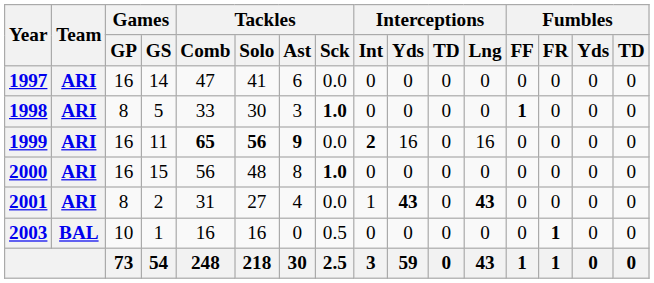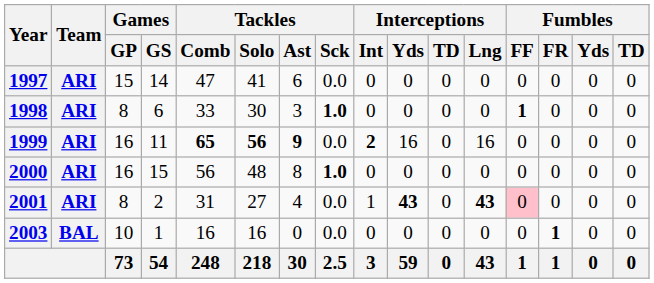 <table class="wikitable" style="text-align:center">
 <tr>
 <th rowspan="2">Year</th>
 <th rowspan="2">Team</th>
 <th colspan="2">Games</th>
 <th colspan="4">Tackles</th>
 <th colspan="4">Interceptions</th>
 <th colspan="4">Fumbles</th>
 </tr>
 <tr>
 <th>GP</th>
 <th>GS</th>
 <th>Comb</th>
 <th>Solo</th>
 <th>Ast</th>
 <th>Sck</th>
 <th>Int</th>
 <th>Yds</th>
 <th>TD</th>
 <th>Lng</th>
 <th>FF</th>
 <th>FR</th>
 <th>Yds</th>
 <th>TD</th>
 </tr>
 <tr>
 <th><a href='#'>1997</a></th>
 <th><a href='#'>ARI</a></th>
-<td>16</td>
+<td>15</td>
 <td>14</td>
 <td>47</td>
 <td>41</td>
 <td>6</td>
 <td>0.0</td>
 <td>0</td>
 <td>0</td>
 <td>0</td>
 <td>0</td>
 <td>0</td>
 <td>0</td>
 <td>0</td>
 <td>0</td>
 </tr>
 <tr>
 <th><a href='#'>1998</a></th>
 <th><a href='#'>ARI</a></th>
 <td>8</td>
-<td>5</td>
+<td>6</td>
 <td>33</td>
 <td>30</td>
 <td>3</td>
 <td><strong>1.0</strong></td>
 <td>0</td>
 <td>0</td>
 <td>0</td>
 <td>0</td>
 <td><strong>1</strong></td>
 <td>0</td>
 <td>0</td>
 <td>0</td>
 </tr>
 <tr>
 <th><a href='#'>1999</a></th>
 <th><a href='#'>ARI</a></th>
 <td>16</td>
 <td>11</td>
 <td><strong>65</strong></td>
 <td><strong>56</strong></td>
 <td><strong>9</strong></td>
 <td>0.0</td>
 <td><strong>2</strong></td>
 <td>16</td>
 <td>0</td>
 <td>16</td>
 <td>0</td>
 <td>0</td>
 <td>0</td>
 <td>0</td>
 </tr>
 <tr>
 <th><a href='#'>2000</a></th>
 <th><a href='#'>ARI</a></th>
 <td>16</td>
 <td>15</td>
 <td>56</td>
 <td>48</td>
 <td>8</td>
 <td><strong>1.0</strong></td>
 <td>0</td>
 <td>0</td>
 <td>0</td>
 <td>0</td>
 <td>0</td>
 <td>0</td>
 <td>0</td>
 <td>0</td>
 </tr>
 <tr>
 <th><a href='#'>2001</a></th>
 <th><a href='#'>ARI</a></th>
 <td>8</td>
 <td>2</td>
 <td>31</td>
 <td>27</td>
 <td>4</td>
 <td>0.0</td>
 <td>1</td>
 <td><strong>43</strong></td>
 <td>0</td>
 <td><strong>43</strong></td>
-<td>0</td>
+<td style="background: pink;">0</td>
 <td>0</td>
 <td>0</td>
 <td>0</td>
 </tr>
 <tr>
 <th><a href='#'>2003</a></th>
 <th><a href='#'>BAL</a></th>
 <td>10</td>
 <td>1</td>
 <td>16</td>
 <td>16</td>
 <td>0</td>
-<td>0.5</td>
+<td>0.0</td>
 <td>0</td>
 <td>0</td>
 <td>0</td>
 <td>0</td>
 <td>0</td>
 <td><strong>1</strong></td>
 <td>0</td>
 <td>0</td>
 </tr>
 <tr>
 <th colspan="2"></th>
 <th>73</th>
 <th>54</th>
 <th>248</th>
 <th>218</th>
 <th>30</th>
 <th>2.5</th>
 <th>3</th>
 <th>59</th>
 <th>0</th>
 <th>43</th>
 <th>1</th>
 <th>1</th>
 <th>0</th>
 <th>0</th>
 </tr>
 </table>
